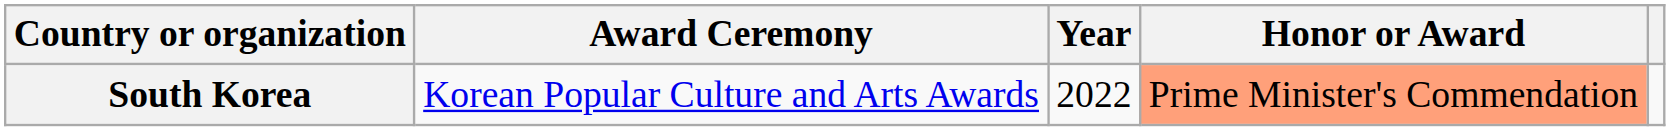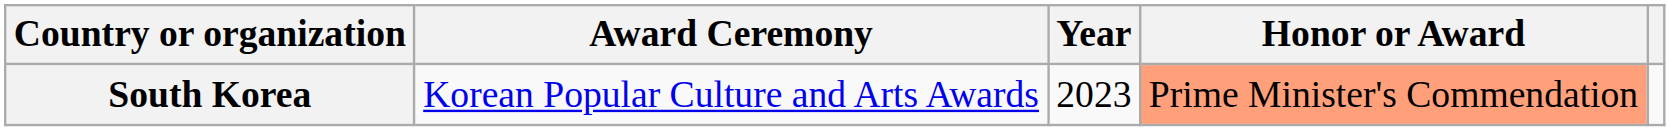 <table class="wikitable plainrowheaders">
 <tr>
 <th scope="col">Country or organization</th>
 <th scope="col">Award Ceremony</th>
 <th scope="col">Year</th>
 <th scope="col">Honor or Award</th>
 <th scope="col" class="unsortable"></th>
 </tr>
 <tr>
 <th scope="row">South Korea</th>
 <td><a href='#'>Korean Popular Culture and Arts Awards</a></td>
-<td style="text-align:center">2022</td>
+<td style="text-align:center">2023</td>
 <td style="background: lightsalmon;">Prime Minister's Commendation</td>
 <td style="text-align:center"></td>
 </tr>
 </table>
